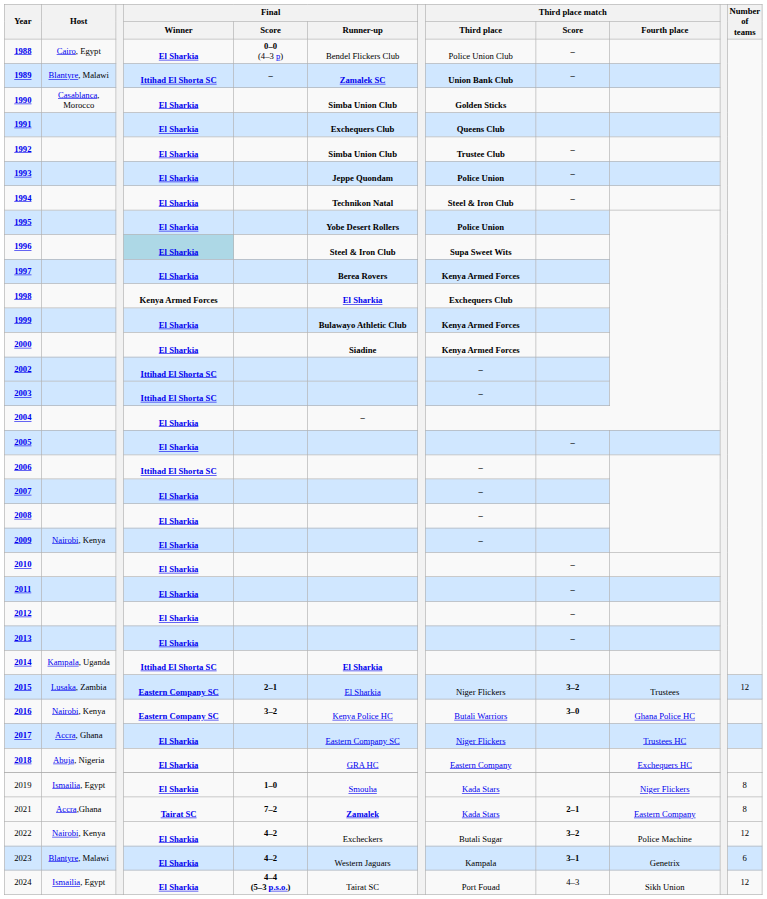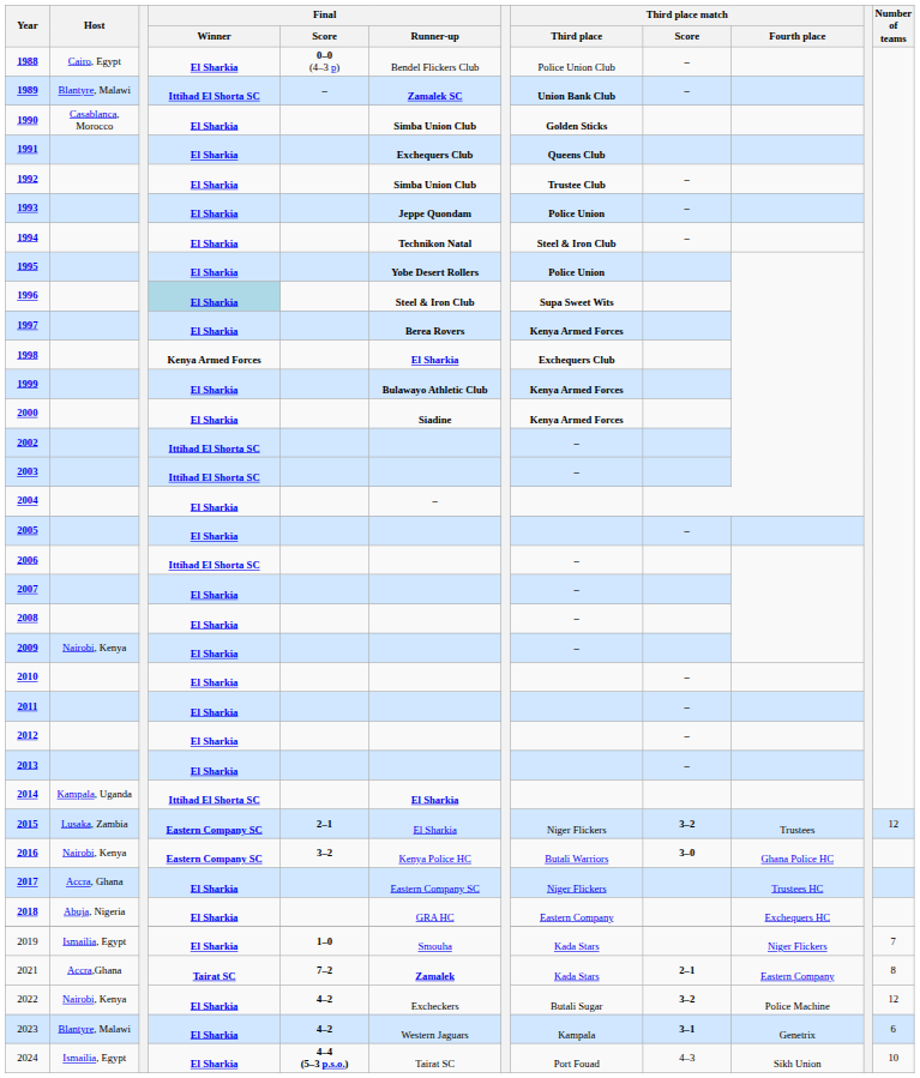 <table class="wikitable" style="text-align:center;width:100%; font-size:90%;">
 <tr>
 <th rowspan=2 width=5%>Year</th>
 <th rowspan=2 width=10%>Host</th>
 <th width=1% rowspan=38></th>
 <th colspan=3>Final</th>
 <th width=1% rowspan=38></th>
 <th colspan=3>Third place match</th>
 <th width=1% rowspan=39></th>
 <th width=4% rowspan=2>Number of teams</th>
 </tr>
 <tr>
 <th width=15%>Winner</th>
 <th width=10%>Score</th>
 <th width=15%>Runner-up</th>
 <th width=15%>Third place</th>
 <th width=10%>Score</th>
 <th width=15%>Fourth place</th>
 </tr>
 <tr>
 <td><strong><a href='#'>1988</a></strong></td>
 <td><a href='#'>Cairo</a>, Egypt</td>
 <td><strong><br><a href='#'>El Sharkia</a></strong></td>
 <td><strong>0–0</strong><br>(4–3 <a href='#'>p</a>)</td>
 <td><br>Bendel Flickers Club</td>
 <td><br>Police Union Club</td>
 <td><strong>–</strong></td>
 <td></td>
 </tr>
 <tr bgcolor=#D0E7FF>
 <td><strong><a href='#'>1989</a></strong></td>
 <td><a href='#'>Blantyre</a>, Malawi</td>
 <td><strong><br><a href='#'>Ittihad El Shorta SC</a></strong></td>
 <td><strong>–</strong></td>
 <td><strong><br><a href='#'>Zamalek SC</a></strong></td>
 <td><strong><br>Union Bank Club</strong></td>
 <td><strong>–</strong></td>
 <td></td>
 </tr>
 <tr>
 <td><strong><a href='#'>1990</a></strong></td>
 <td><a href='#'>Casablanca</a>, Morocco</td>
 <td><strong><br><a href='#'>El Sharkia</a></strong></td>
 <td></td>
 <td><strong><br>Simba Union Club</strong></td>
 <td><strong><br>Golden Sticks</strong></td>
 <td></td>
 </tr>
 <tr bgcolor=#D0E7FF>
 <td><strong><a href='#'>1991</a></strong></td>
 <td></td>
 <td><strong><br><a href='#'>El Sharkia</a></strong></td>
 <td></td>
 <td><strong><br>Exchequers Club</strong></td>
 <td><strong><br>Queens Club</strong></td>
 <td></td>
 <td></td>
 </tr>
 <tr>
 <td><strong><a href='#'>1992</a></strong></td>
 <td></td>
 <td><strong><br><a href='#'>El Sharkia</a></strong></td>
 <td></td>
 <td><strong><br>Simba Union Club</strong></td>
 <td><strong><br>Trustee Club</strong></td>
 <td><strong>–</strong></td>
 <td></td>
 </tr>
 <tr bgcolor=#D0E7FF>
 <td><strong><a href='#'>1993</a></strong></td>
 <td></td>
 <td><strong><br><a href='#'>El Sharkia</a></strong></td>
 <td></td>
 <td><strong><br>Jeppe Quondam</strong></td>
 <td><strong><br>Police Union</strong></td>
 <td><strong>–</strong></td>
 <td></td>
 </tr>
 <tr>
 <td><strong><a href='#'>1994</a></strong></td>
 <td></td>
 <td><strong><br><a href='#'>El Sharkia</a></strong></td>
 <td></td>
 <td><strong><br>Technikon Natal</strong></td>
 <td><strong><br>Steel & Iron Club</strong></td>
 <td><strong>–</strong></td>
 <td></td>
 </tr>
 <tr bgcolor=#D0E7FF>
 <td><strong><a href='#'>1995</a></strong></td>
 <td></td>
 <td><strong><br><a href='#'>El Sharkia</a></strong></td>
 <td></td>
 <td><strong><br>Yobe Desert Rollers</strong></td>
 <td><strong><br>Police Union</strong></td>
 <td></td>
 </tr>
 <tr>
 <td><strong><a href='#'>1996</a></strong></td>
 <td></td>
 <td style="background: lightblue;"><strong><br><a href='#'>El Sharkia</a></strong></td>
 <td></td>
 <td><strong><br>Steel & Iron Club</strong></td>
 <td><strong><br>Supa Sweet Wits</strong></td>
 <td></td>
 </tr>
 <tr bgcolor=#D0E7FF>
 <td><strong><a href='#'>1997</a></strong></td>
 <td></td>
 <td><strong><br><a href='#'>El Sharkia</a></strong></td>
 <td></td>
 <td><strong><br>Berea Rovers</strong></td>
 <td><strong><br>Kenya Armed Forces</strong></td>
 <td></td>
 </tr>
 <tr>
 <td><strong><a href='#'>1998</a></strong></td>
 <td></td>
 <td><strong><br>Kenya Armed Forces</strong></td>
 <td></td>
 <td><strong><br><a href='#'>El Sharkia</a></strong></td>
 <td><strong><br>Exchequers Club</strong></td>
 <td></td>
 </tr>
 <tr bgcolor=#D0E7FF>
 <td><strong><a href='#'>1999</a></strong></td>
 <td></td>
 <td><strong><br><a href='#'>El Sharkia</a></strong></td>
 <td></td>
 <td><strong><br>Bulawayo Athletic Club</strong></td>
 <td><strong><br>Kenya Armed Forces</strong></td>
 <td></td>
 </tr>
 <tr>
 <td><strong><a href='#'>2000</a></strong></td>
 <td></td>
 <td><strong><br><a href='#'>El Sharkia</a></strong></td>
 <td></td>
 <td><strong><br>Siadine</strong></td>
 <td><strong><br>Kenya Armed Forces</strong></td>
 <td></td>
 </tr>
 <tr bgcolor=#D0E7FF>
 <td><strong><a href='#'>2002</a></strong></td>
 <td></td>
 <td><strong><br><a href='#'>Ittihad El Shorta SC</a></strong></td>
 <td></td>
 <td></td>
 <td><strong>–</strong></td>
 <td></td>
 </tr>
 <tr bgcolor=#D0E7FF>
 <td><strong><a href='#'>2003</a></strong></td>
 <td></td>
 <td><strong><br><a href='#'>Ittihad El Shorta SC</a></strong></td>
 <td></td>
 <td></td>
 <td><strong>–</strong></td>
 <td></td>
 </tr>
 <tr>
 <td><strong><a href='#'>2004</a></strong></td>
 <td></td>
 <td><strong><br><a href='#'>El Sharkia</a></strong></td>
 <td></td>
 <td><strong>–</strong></td>
 <td></td>
 </tr>
 <tr bgcolor=#D0E7FF>
 <td><strong><a href='#'>2005</a></strong></td>
 <td></td>
 <td><strong><br><a href='#'>El Sharkia</a></strong></td>
 <td></td>
 <td></td>
 <td></td>
 <td><strong>–</strong></td>
 <td></td>
 </tr>
 <tr>
 <td><strong><a href='#'>2006</a></strong></td>
 <td></td>
 <td><strong><br><a href='#'>Ittihad El Shorta SC</a></strong></td>
 <td></td>
 <td></td>
 <td><strong>–</strong></td>
 <td></td>
 </tr>
 <tr bgcolor=#D0E7FF>
 <td><strong><a href='#'>2007</a></strong></td>
 <td></td>
 <td><strong><br><a href='#'>El Sharkia</a></strong></td>
 <td></td>
 <td></td>
 <td><strong>–</strong></td>
 <td></td>
 </tr>
 <tr>
 <td><strong><a href='#'>2008</a></strong></td>
 <td></td>
 <td><strong><br><a href='#'>El Sharkia</a></strong></td>
 <td></td>
 <td></td>
 <td><strong>–</strong></td>
 <td></td>
 </tr>
 <tr bgcolor=#D0E7FF>
 <td><strong><a href='#'>2009</a></strong></td>
 <td><a href='#'>Nairobi</a>, Kenya</td>
 <td><strong><br><a href='#'>El Sharkia</a></strong></td>
 <td></td>
 <td></td>
 <td><strong>–</strong></td>
 <td></td>
 </tr>
 <tr>
 <td><strong><a href='#'>2010</a></strong></td>
 <td></td>
 <td><strong><br><a href='#'>El Sharkia</a></strong></td>
 <td></td>
 <td></td>
 <td></td>
 <td><strong>–</strong></td>
 <td></td>
 </tr>
 <tr bgcolor=#D0E7FF>
 <td><strong><a href='#'>2011</a></strong></td>
 <td></td>
 <td><strong><br><a href='#'>El Sharkia</a></strong></td>
 <td></td>
 <td></td>
 <td></td>
 <td><strong>–</strong></td>
 <td></td>
 </tr>
 <tr>
 <td><strong><a href='#'>2012</a></strong></td>
 <td></td>
 <td><strong><br><a href='#'>El Sharkia</a></strong></td>
 <td></td>
 <td></td>
 <td></td>
 <td><strong>–</strong></td>
 <td></td>
 </tr>
 <tr bgcolor=#D0E7FF>
 <td><strong><a href='#'>2013</a></strong></td>
 <td></td>
 <td><strong><br><a href='#'>El Sharkia</a></strong></td>
 <td></td>
 <td></td>
 <td></td>
 <td><strong>–</strong></td>
 <td></td>
 </tr>
 <tr>
 <td><strong><a href='#'>2014</a></strong></td>
 <td><a href='#'>Kampala</a>, Uganda</td>
 <td><strong><br><a href='#'>Ittihad El Shorta SC</a></strong></td>
 <td></td>
 <td><strong><br><a href='#'>El Sharkia</a></strong></td>
 <td></td>
 <td></td>
 </tr>
 <tr bgcolor=#D0E7FF>
 <td><strong><a href='#'>2015</a></strong></td>
 <td><a href='#'>Lusaka</a>, Zambia</td>
 <td><strong><br><a href='#'>Eastern Company SC</a></strong></td>
 <td><strong>2–1</strong></td>
 <td><br><a href='#'>El Sharkia</a></td>
 <td><br>Niger Flickers</td>
 <td><strong>3–2</strong></td>
 <td><br> Trustees</td>
 <td>12</td>
 </tr>
 <tr>
 <td><strong><a href='#'>2016</a></strong></td>
 <td><a href='#'>Nairobi</a>, Kenya</td>
 <td><strong><br><a href='#'>Eastern Company SC</a></strong></td>
 <td><strong>3–2</strong></td>
 <td><br><a href='#'>Kenya Police HC</a></td>
 <td><br><a href='#'>Butali Warriors</a></td>
 <td><strong>3–0</strong></td>
 <td><br><a href='#'>Ghana Police HC</a></td>
 </tr>
 <tr bgcolor=#D0E7FF>
 <td><strong><a href='#'>2017</a></strong></td>
 <td><a href='#'>Accra</a>, Ghana</td>
 <td><strong><br><a href='#'>El Sharkia</a></strong></td>
 <td></td>
 <td><br><a href='#'>Eastern Company SC</a></td>
 <td><br><a href='#'>Niger Flickers</a></td>
 <td></td>
 <td><br><a href='#'>Trustees HC</a></td>
 <td></td>
 </tr>
 <tr>
 <td><strong><a href='#'>2018</a></strong></td>
 <td><a href='#'>Abuja</a>, Nigeria</td>
 <td><strong><br><a href='#'>El Sharkia</a></strong></td>
 <td></td>
 <td><br><a href='#'>GRA HC</a></td>
 <td><br><a href='#'>Eastern Company</a></td>
 <td></td>
 <td><br><a href='#'>Exchequers HC</a></td>
 </tr>
 <tr bgcolor=#D0E7FF |>
 </tr>
 <tr>
 <td>2019</td>
 <td><a href='#'>Ismailia</a>, Egypt</td>
 <td><strong><br><a href='#'>El Sharkia</a></strong></td>
 <td><strong>1–0</strong></td>
 <td><br><a href='#'>Smouha</a></td>
 <td><br><a href='#'>Kada Stars</a></td>
 <td></td>
 <td><br><a href='#'>Niger Flickers</a></td>
-<td>8</td>
+<td>7</td>
 </tr>
 <tr>
 <td>2021</td>
 <td><a href='#'>Accra</a>,Ghana</td>
 <td><strong><br><a href='#'>Tairat SC</a></strong></td>
 <td><strong>7–2</strong></td>
 <td><strong><br><a href='#'>Zamalek</a></strong></td>
 <td><br><a href='#'>Kada Stars</a></td>
 <td><strong>2–1</strong></td>
 <td><br><a href='#'>Eastern Company</a></td>
 <td>8</td>
 </tr>
 <tr>
 <td>2022</td>
 <td><a href='#'>Nairobi</a>, Kenya</td>
 <td><strong><br><a href='#'>El Sharkia</a></strong></td>
 <td><strong>4–2</strong></td>
 <td><br>Excheckers</td>
 <td><br>Butali Sugar</td>
 <td><strong>3–2</strong></td>
 <td><br>Police Machine</td>
 <td>12</td>
 </tr>
 <tr bgcolor=#D0E7FF>
 <td>2023</td>
 <td><a href='#'>Blantyre</a>, Malawi</td>
 <td><strong><br><a href='#'>El Sharkia</a></strong></td>
 <td><strong>4–2</strong></td>
 <td><br>Western Jaguars</td>
 <td><br>Kampala</td>
 <td><strong>3–1</strong></td>
 <td><br>Genetrix</td>
 <td>6</td>
 </tr>
 <tr>
 <td>2024</td>
 <td><a href='#'>Ismailia</a>, Egypt</td>
 <td><strong><br><a href='#'>El Sharkia</a></strong></td>
 <td><strong>4–4 <br>(5–3 <a href='#'>p.s.o.</a>)</strong></td>
 <td><br>Tairat SC</td>
 <td><br>Port Fouad</td>
 <td>4–3</td>
 <td><br>Sikh Union</td>
-<td>12</td>
+<td>10</td>
 </tr>
 </table>
